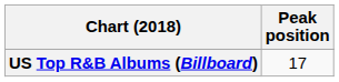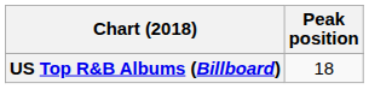 <table class="wikitable plainrowheaders" style="text-align:center">
 <tr>
 <th scope="col">Chart (2018)</th>
 <th scope="col">Peak<br>position</th>
 </tr>
 <tr>
 </tr>
 <tr>
 </tr>
 <tr>
 <th scope="row">US <a href='#'>Top R&B Albums</a> (<em><a href='#'>Billboard</a></em>)</th>
-<td style="text-align:center;">17</td>
+<td style="text-align:center;">18</td>
 </tr>
 </table>
